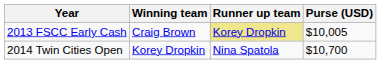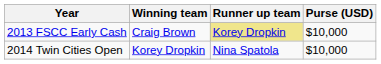 <table class="wikitable">
 <tr>
 <th>Year</th>
 <th>Winning team</th>
 <th>Runner up team</th>
 <th>Purse (USD)</th>
 </tr>
 <tr>
 <td><a href='#'>2013 FSCC Early Cash</a></td>
 <td> <a href='#'>Craig Brown</a></td>
 <td style="background: khaki;"> <a href='#'>Korey Dropkin</a></td>
-<td>$10,005</td>
+<td>$10,000</td>
 </tr>
 <tr>
 <td>2014 Twin Cities Open</td>
 <td> <a href='#'>Korey Dropkin</a></td>
 <td> <a href='#'>Nina Spatola</a></td>
-<td>$10,700</td>
+<td>$10,000</td>
 </tr>
 </table>
